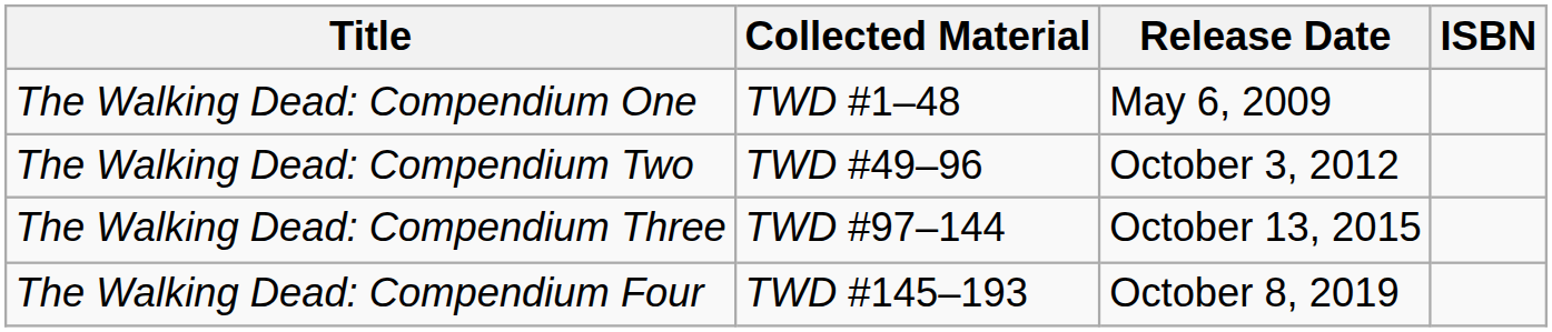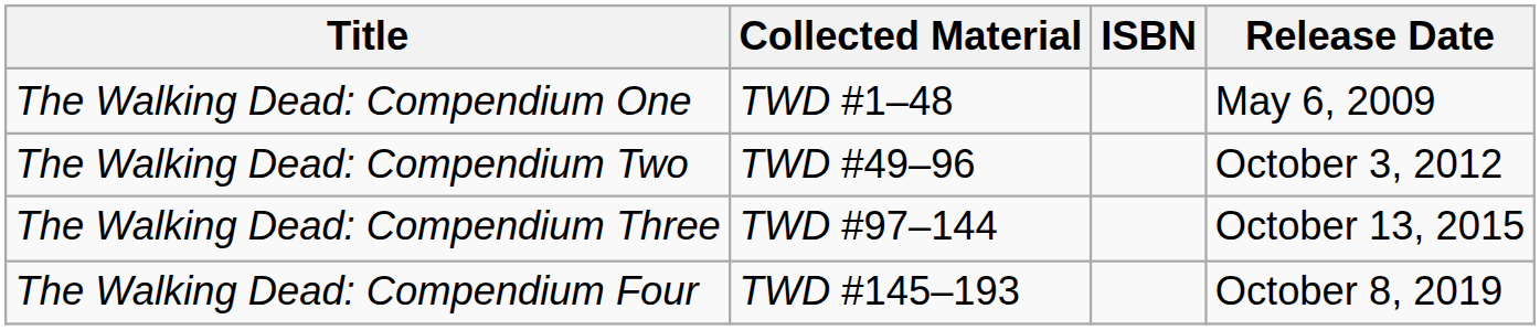 <table class="wikitable">
 <tr>
 <th>Title</th>
 <th>Collected Material</th>
+<th>ISBN</th>
 <th>Release Date</th>
-<th>ISBN</th>
 </tr>
 <tr>
 <td><em>The Walking Dead: Compendium One</em></td>
 <td><em>TWD</em> #1–48</td>
+<td></td>
 <td>May 6, 2009</td>
-<td></td>
 </tr>
 <tr>
 <td><em>The Walking Dead: Compendium Two</em></td>
 <td><em>TWD</em> #49–96</td>
+<td></td>
 <td>October 3, 2012</td>
-<td></td>
 </tr>
 <tr>
 <td><em>The Walking Dead: Compendium Three</em></td>
 <td><em>TWD</em> #97–144</td>
+<td></td>
 <td>October 13, 2015</td>
-<td></td>
 </tr>
 <tr>
 <td><em>The Walking Dead: Compendium Four</em></td>
 <td><em>TWD</em> #145–193</td>
+<td></td>
 <td>October 8, 2019</td>
-<td></td>
 </tr>
 </table>
